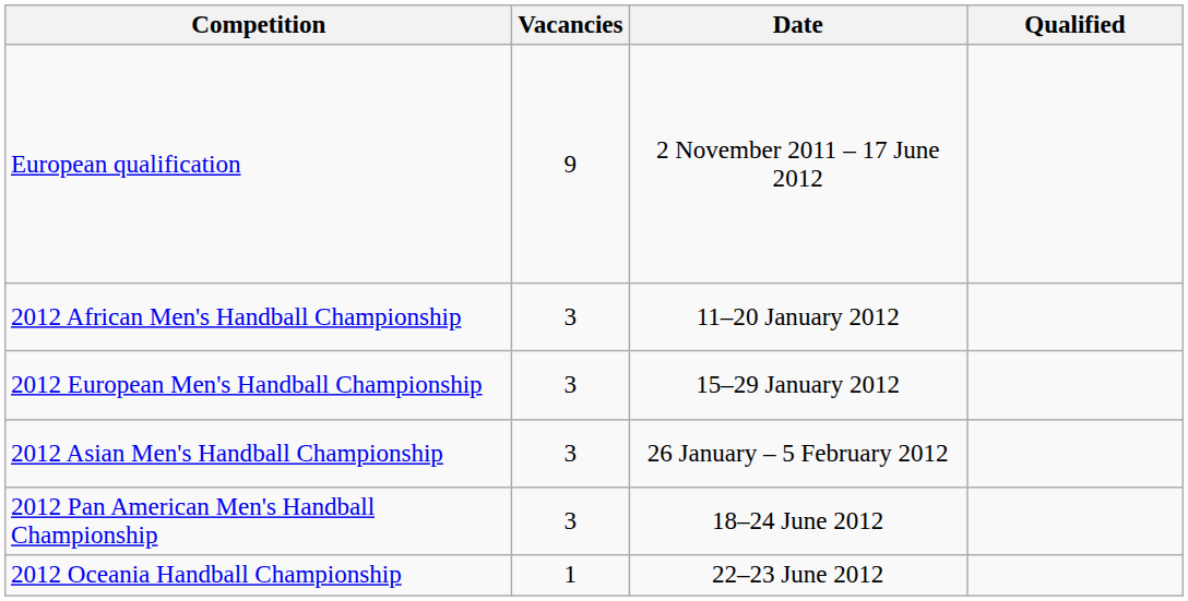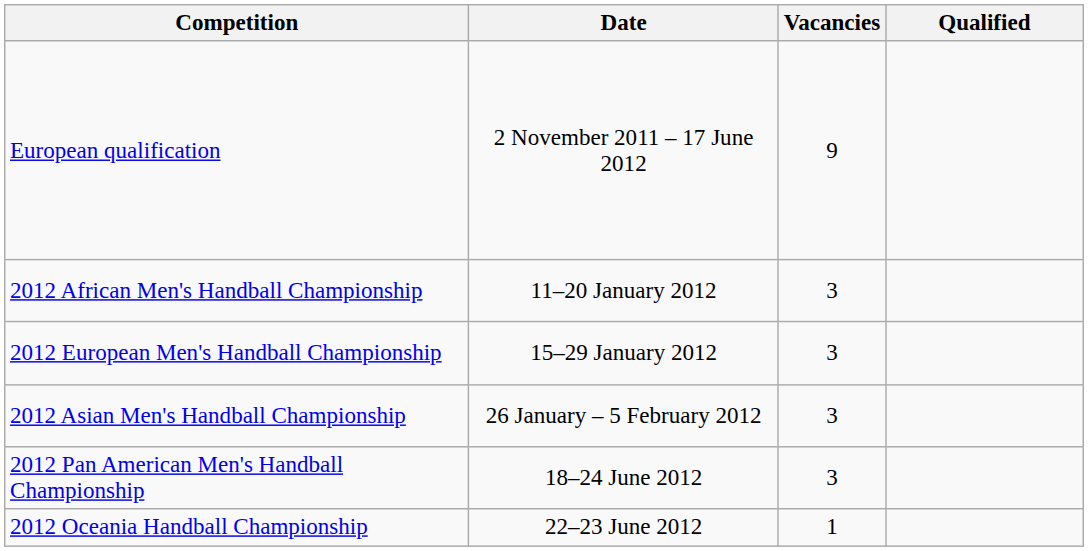 <table class="wikitable" style="width:750px;">
 <tr>
 <th>Competition</th>
+<th>Date</th>
 <th>Vacancies</th>
-<th>Date</th>
 <th width="130px">Qualified</th>
 </tr>
 <tr>
 <td><a href='#'>European qualification</a></td>
+<td style="text-align:center;">2 November 2011 – 17 June 2012</td>
 <td style="text-align:center;">9</td>
-<td style="text-align:center;">2 November 2011 – 17 June 2012</td>
 <td><br><br> <br>  <br>  <br>  <br>  <br>  <br> </td>
 </tr>
 <tr>
 <td><a href='#'>2012 African Men's Handball Championship</a></td>
+<td style="text-align:center;">11–20 January 2012</td>
 <td style="text-align:center;">3</td>
-<td style="text-align:center;">11–20 January 2012</td>
 <td><br><br></td>
 </tr>
 <tr>
 <td><a href='#'>2012 European Men's Handball Championship</a></td>
+<td style="text-align:center;">15–29 January 2012</td>
 <td style="text-align:center;">3</td>
-<td style="text-align:center;">15–29 January 2012</td>
 <td><br><br></td>
 </tr>
 <tr>
 <td><a href='#'>2012 Asian Men's Handball Championship</a></td>
+<td style="text-align:center;">26 January – 5 February 2012</td>
 <td style="text-align:center;">3</td>
-<td style="text-align:center;">26 January – 5 February 2012</td>
 <td><br><br></td>
 </tr>
 <tr>
 <td><a href='#'>2012 Pan American Men's Handball Championship</a></td>
+<td style="text-align:center;">18–24 June 2012</td>
 <td style="text-align:center;">3</td>
-<td style="text-align:center;">18–24 June 2012</td>
 <td><br><br></td>
 </tr>
 <tr>
 <td><a href='#'>2012 Oceania Handball Championship</a></td>
+<td style="text-align:center;">22–23 June 2012</td>
 <td style="text-align:center;">1</td>
-<td style="text-align:center;">22–23 June 2012</td>
 <td></td>
 </tr>
 </table>
